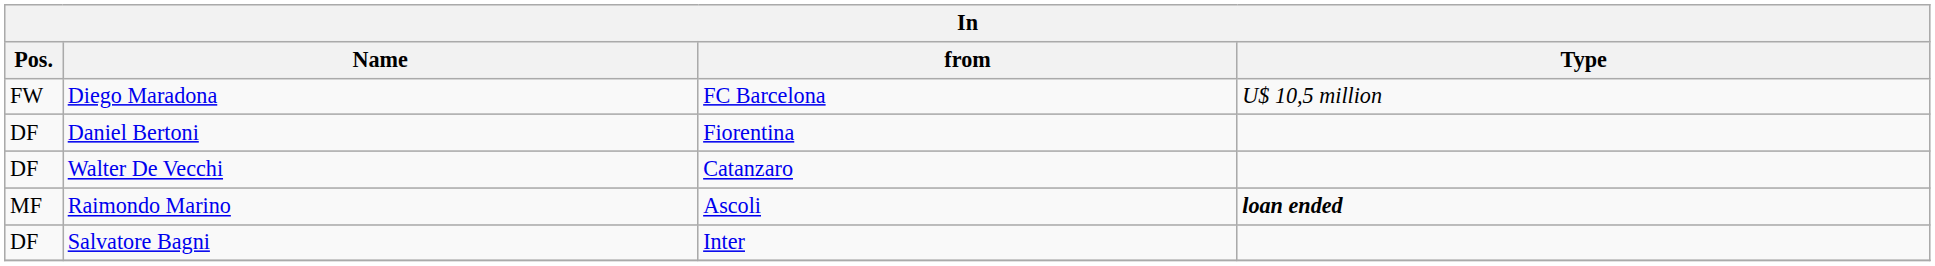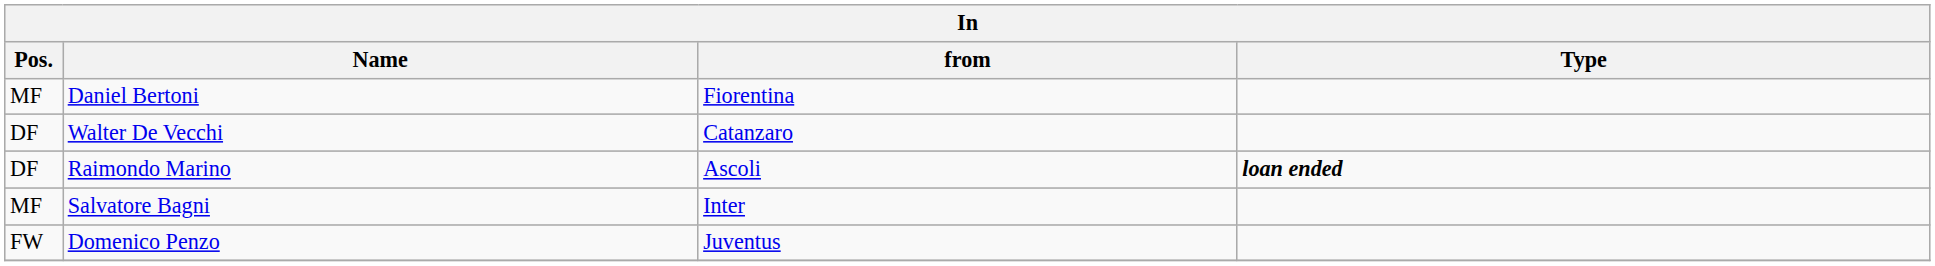 <table class="wikitable" style="font-size:90%;width:99%;">
 <tr>
 <th colspan="4">In</th>
 </tr>
 <tr>
 <th width=3%>Pos.</th>
 <th width=33%>Name</th>
 <th width=28%>from</th>
 <th width=36%>Type</th>
 </tr>
 <tr>
-<td>FW</td>
-<td><a href='#'>Diego Maradona</a></td>
-<td><a href='#'>FC Barcelona</a></td>
-<td><em>U$ 10,5 million</em></td>
-</tr>
-<tr>
-<td>DF</td>
+<td>MF</td>
 <td><a href='#'>Daniel Bertoni</a></td>
 <td><a href='#'>Fiorentina</a></td>
 <td></td>
 </tr>
 <tr>
 <td>DF</td>
 <td><a href='#'>Walter De Vecchi</a></td>
 <td><a href='#'>Catanzaro</a></td>
 <td></td>
 </tr>
 <tr>
-<td>MF</td>
+<td>DF</td>
 <td><a href='#'>Raimondo Marino</a></td>
 <td><a href='#'>Ascoli</a></td>
 <td><strong><em>loan ended</em></strong></td>
 </tr>
 <tr>
-<td>DF</td>
+<td>MF</td>
 <td><a href='#'>Salvatore Bagni</a></td>
 <td><a href='#'>Inter</a></td>
 <td></td>
 </tr>
 <tr>
+<td>FW</td>
+<td><a href='#'>Domenico Penzo</a></td>
+<td><a href='#'>Juventus</a></td>
+<td></td>
+</tr>
+<tr>
 </tr>
 </table>
